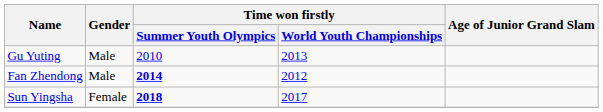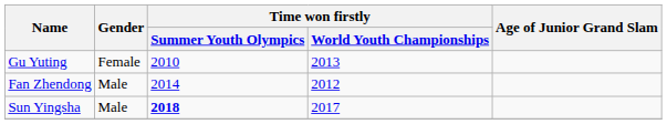 <table class="wikitable">
 <tr>
 <th rowspan=2>Name</th>
 <th rowspan=2>Gender</th>
 <th colspan=2>Time won firstly</th>
 <th rowspan=2>Age of Junior Grand Slam</th>
 </tr>
 <tr>
 <th><a href='#'>Summer Youth Olympics</a></th>
 <th><a href='#'>World Youth Championships</a></th>
 </tr>
 <tr>
 <td><a href='#'>Gu Yuting</a></td>
-<td>Male</td>
+<td>Female</td>
 <td><a href='#'>2010</a></td>
 <td><a href='#'>2013</a></td>
 <td></td>
 </tr>
 <tr>
 <td><a href='#'>Fan Zhendong</a></td>
 <td>Male</td>
-<td><strong><a href='#'>2014</a></strong></td>
+<td><a href='#'>2014</a></td>
 <td><a href='#'>2012</a></td>
 <td></td>
 </tr>
 <tr>
 <td><a href='#'>Sun Yingsha</a></td>
-<td>Female</td>
+<td>Male</td>
 <td><strong><a href='#'>2018</a></strong></td>
 <td><a href='#'>2017</a></td>
 <td></td>
 </tr>
 <tr>
 </tr>
 </table>
